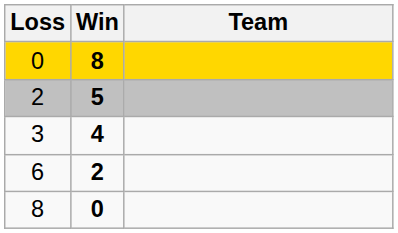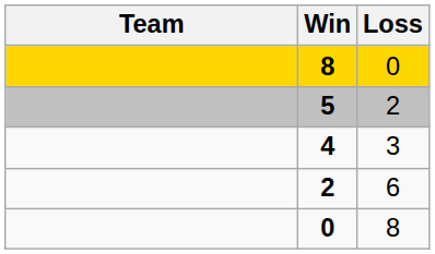 <table class="wikitable" style="text-align:center;">
 <tr>
+<th width=175>Team</th>
+<th width=20 abbr="Win">Win</th>
 <th width=20 abbr="Loss">Loss</th>
-<th width=20 abbr="Win">Win</th>
-<th width=175>Team</th>
 </tr>
 <tr style="background:gold;">
+<td style="text-align:left;"></td>
+<td><strong>8</strong></td>
 <td>0</td>
-<td><strong>8</strong></td>
-<td style="text-align:left;"></td>
 </tr>
 <tr style="background:silver;">
+<td style="text-align:left;"></td>
+<td><strong>5</strong></td>
 <td>2</td>
-<td><strong>5</strong></td>
-<td style="text-align:left;"></td>
 </tr>
 <tr style="background:#f9f9f9;">
+<td style="text-align:left;"></td>
+<td><strong>4</strong></td>
 <td>3</td>
-<td><strong>4</strong></td>
-<td style="text-align:left;"></td>
 </tr>
 <tr style="background:#f9f9f9;">
+<td style="text-align:left;"></td>
+<td><strong>2</strong></td>
 <td>6</td>
-<td><strong>2</strong></td>
-<td style="text-align:left;"></td>
 </tr>
 <tr style="background:#f9f9f9;">
+<td style="text-align:left;"></td>
+<td><strong>0</strong></td>
 <td>8</td>
-<td><strong>0</strong></td>
-<td style="text-align:left;"></td>
 </tr>
 </table>
